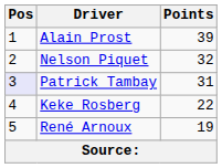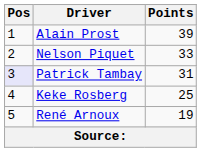 <table class="wikitable" style="font-size: 95%;">
 <tr>
 <th>Pos</th>
 <th>Driver</th>
 <th>Points</th>
 </tr>
 <tr>
 <td>1</td>
 <td> <a href='#'>Alain Prost</a></td>
 <td style="text-align: right">39</td>
 </tr>
 <tr>
 <td>2</td>
 <td> <a href='#'>Nelson Piquet</a></td>
-<td style="text-align: right">32</td>
+<td style="text-align: right">33</td>
 </tr>
 <tr>
 <td style="background: lavender;">3</td>
 <td> <a href='#'>Patrick Tambay</a></td>
 <td style="text-align: right">31</td>
 </tr>
 <tr>
 <td>4</td>
 <td> <a href='#'>Keke Rosberg</a></td>
-<td style="text-align: right">22</td>
+<td style="text-align: right">25</td>
 </tr>
 <tr>
 <td>5</td>
 <td> <a href='#'>René Arnoux</a></td>
 <td style="text-align: right">19</td>
 </tr>
 <tr>
 <th colspan=4>Source: </th>
 </tr>
 </table>
